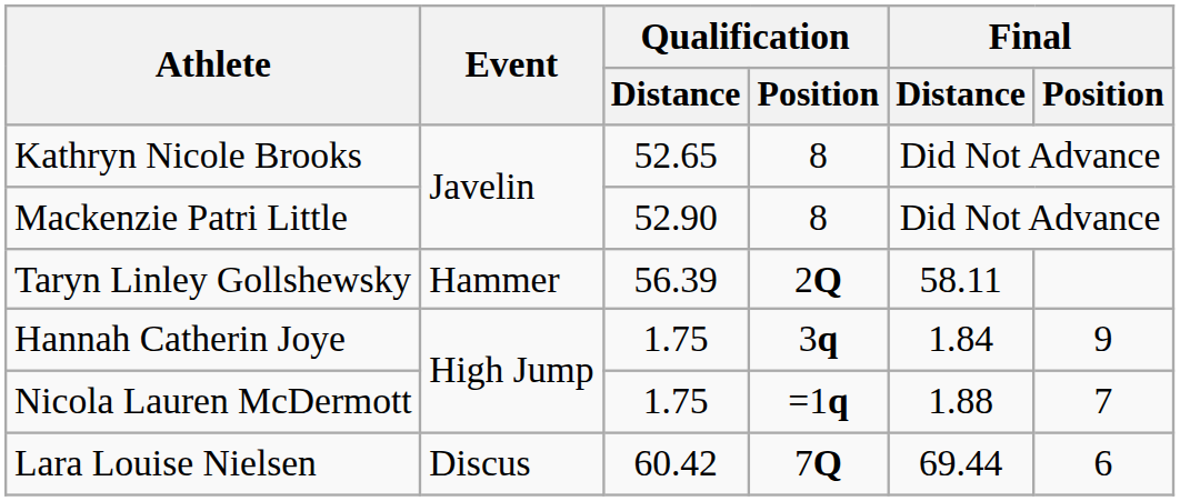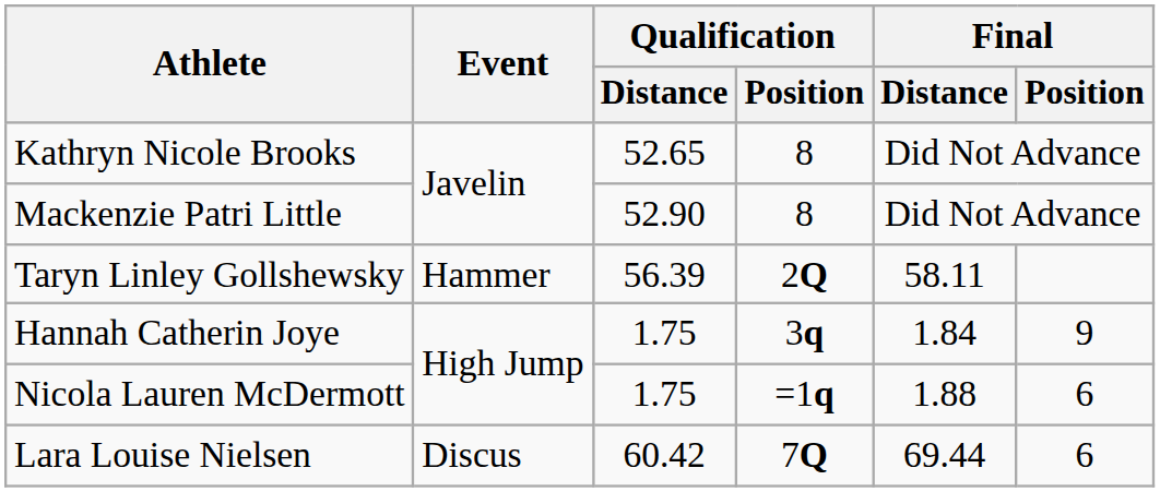 <table class=wikitable style="font-size:90%">
 <tr>
 <th rowspan="2">Athlete</th>
 <th rowspan="2">Event</th>
 <th colspan="2">Qualification</th>
 <th colspan="2">Final</th>
 </tr>
 <tr style="font-size:95%">
 <th>Distance</th>
 <th>Position</th>
 <th>Distance</th>
 <th>Position</th>
 </tr>
 <tr align=center>
 <td align=left>Kathryn Nicole Brooks</td>
 <td align=left rowspan=2>Javelin</td>
 <td>52.65</td>
 <td>8</td>
 <td colspan=2>Did Not Advance</td>
 </tr>
 <tr align=center>
 <td align=left>Mackenzie Patri Little</td>
 <td>52.90</td>
 <td>8</td>
 <td colspan=2>Did Not Advance</td>
 </tr>
 <tr align=center>
 <td align=left>Taryn Linley Gollshewsky</td>
 <td align=left>Hammer</td>
 <td>56.39</td>
 <td>2<strong>Q</strong></td>
 <td>58.11</td>
 <td></td>
 </tr>
 <tr align=center>
 <td align=left>Hannah Catherin Joye</td>
 <td align=left rowspan=2>High Jump</td>
 <td>1.75</td>
 <td>3<strong>q</strong></td>
 <td>1.84</td>
 <td>9</td>
 </tr>
 <tr align=center>
 <td align=left>Nicola Lauren McDermott</td>
 <td>1.75</td>
 <td>=1<strong>q</strong></td>
 <td>1.88</td>
-<td>7</td>
+<td>6</td>
 </tr>
 <tr align=center>
 <td align=left>Lara Louise Nielsen</td>
 <td align=left>Discus</td>
 <td>60.42</td>
 <td>7<strong>Q</strong></td>
 <td>69.44</td>
 <td>6</td>
 </tr>
 </table>
